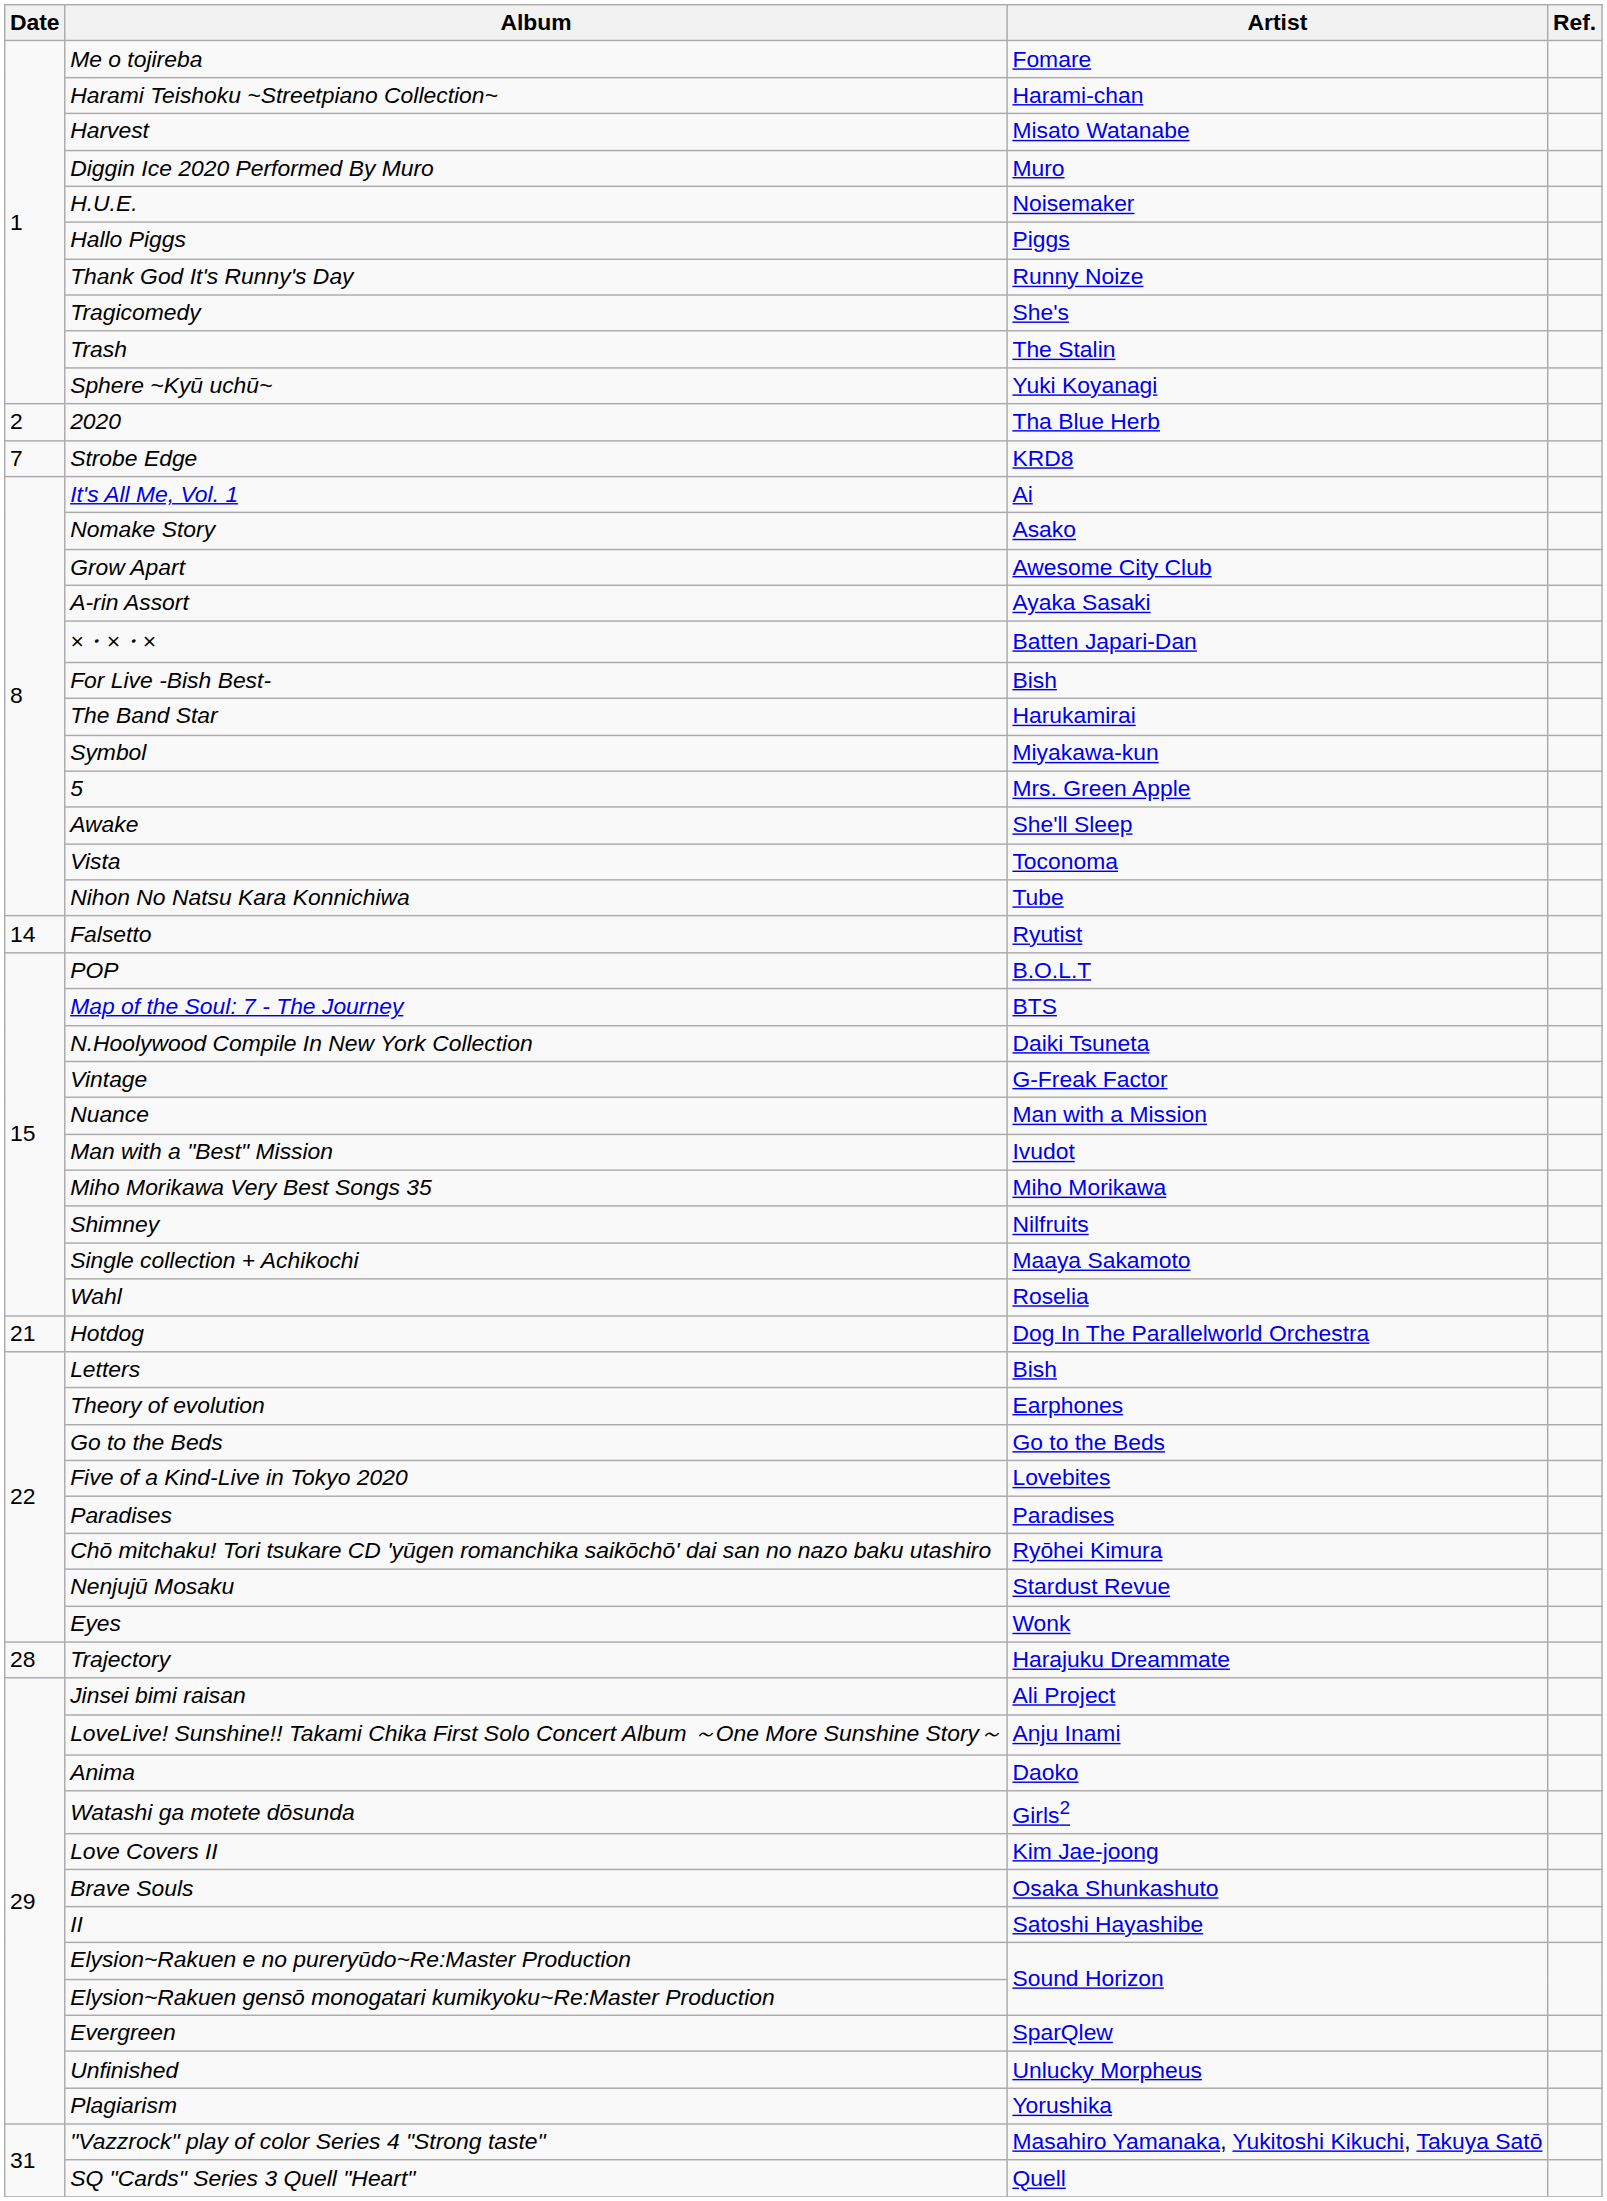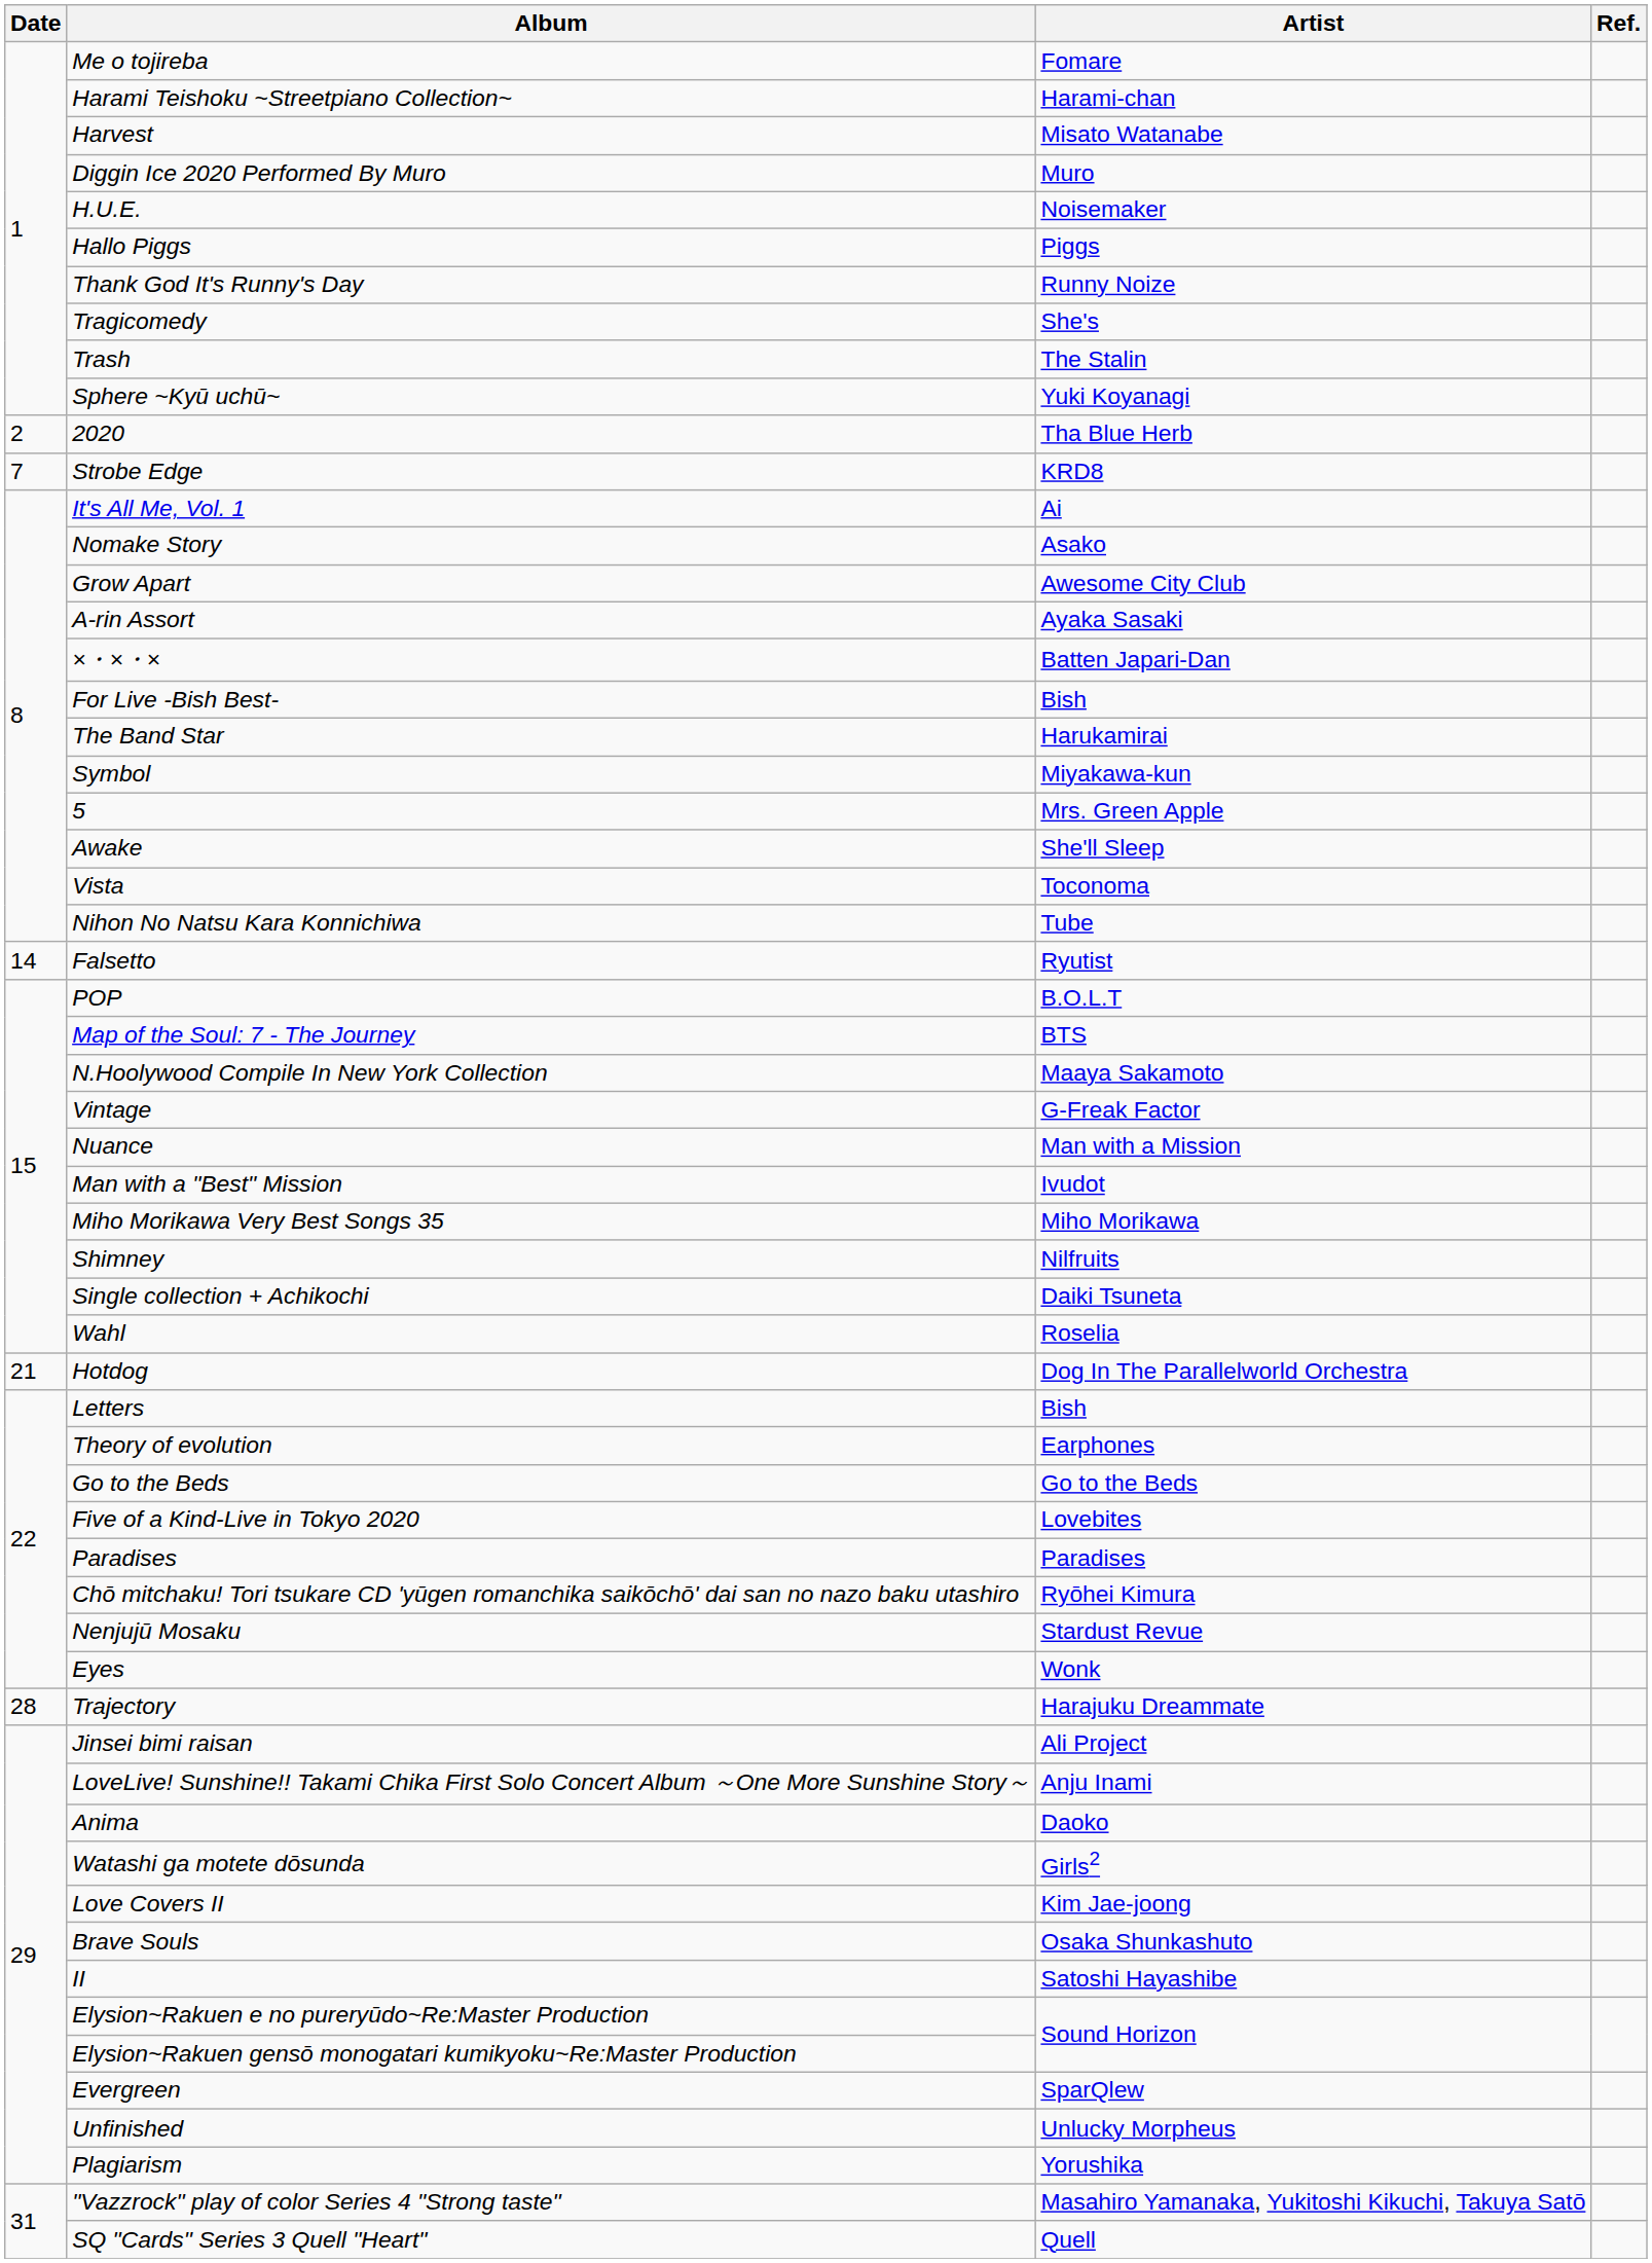 <table class="wikitable">
 <tr>
 <th>Date</th>
 <th>Album</th>
 <th>Artist</th>
 <th>Ref.</th>
 </tr>
 <tr>
 <td rowspan="10">1</td>
 <td><em>Me o tojireba</em></td>
 <td><a href='#'>Fomare</a></td>
 <td></td>
 </tr>
 <tr>
 <td><em>Harami Teishoku ~Streetpiano Collection~</em></td>
 <td><a href='#'>Harami-chan</a></td>
 <td></td>
 </tr>
 <tr>
 <td><em>Harvest</em></td>
 <td><a href='#'>Misato Watanabe</a></td>
 <td></td>
 </tr>
 <tr>
 <td><em>Diggin Ice 2020 Performed By Muro</em></td>
 <td><a href='#'>Muro</a></td>
 <td></td>
 </tr>
 <tr>
 <td><em>H.U.E.</em></td>
 <td><a href='#'>Noisemaker</a></td>
 <td></td>
 </tr>
 <tr>
 <td><em>Hallo Piggs</em></td>
 <td><a href='#'>Piggs</a></td>
 <td></td>
 </tr>
 <tr>
 <td><em>Thank God It's Runny's Day</em></td>
 <td><a href='#'>Runny Noize</a></td>
 <td></td>
 </tr>
 <tr>
 <td><em>Tragicomedy</em></td>
 <td><a href='#'>She's</a></td>
 <td></td>
 </tr>
 <tr>
 <td><em>Trash</em></td>
 <td><a href='#'>The Stalin</a></td>
 <td></td>
 </tr>
 <tr>
 <td><em>Sphere ~Kyū uchū~</em></td>
 <td><a href='#'>Yuki Koyanagi</a></td>
 <td></td>
 </tr>
 <tr>
 <td>2</td>
 <td><em>2020</em></td>
 <td><a href='#'>Tha Blue Herb</a></td>
 <td></td>
 </tr>
 <tr>
 <td>7</td>
 <td><em>Strobe Edge</em></td>
 <td><a href='#'>KRD8</a></td>
 <td></td>
 </tr>
 <tr>
 <td rowspan="12">8</td>
 <td><em><a href='#'>It's All Me, Vol. 1</a></em></td>
 <td><a href='#'>Ai</a></td>
 <td></td>
 </tr>
 <tr>
 <td><em>Nomake Story</em></td>
 <td><a href='#'>Asako</a></td>
 <td></td>
 </tr>
 <tr>
 <td><em>Grow Apart</em></td>
 <td><a href='#'>Awesome City Club</a></td>
 <td></td>
 </tr>
 <tr>
 <td><em>A-rin Assort</em></td>
 <td><a href='#'>Ayaka Sasaki</a></td>
 <td></td>
 </tr>
 <tr>
 <td><em>×・×・×</em></td>
 <td><a href='#'>Batten Japari-Dan</a></td>
 <td></td>
 </tr>
 <tr>
 <td><em>For Live -Bish Best-</em></td>
 <td><a href='#'>Bish</a></td>
 <td></td>
 </tr>
 <tr>
 <td><em>The Band Star</em></td>
 <td><a href='#'>Harukamirai</a></td>
 <td></td>
 </tr>
 <tr>
 <td><em>Symbol</em></td>
 <td><a href='#'>Miyakawa-kun</a></td>
 <td></td>
 </tr>
 <tr>
 <td><em>5</em></td>
 <td><a href='#'>Mrs. Green Apple</a></td>
 <td></td>
 </tr>
 <tr>
 <td><em>Awake</em></td>
 <td><a href='#'>She'll Sleep</a></td>
 <td></td>
 </tr>
 <tr>
 <td><em>Vista</em></td>
 <td><a href='#'>Toconoma</a></td>
 <td></td>
 </tr>
 <tr>
 <td><em>Nihon No Natsu Kara Konnichiwa</em></td>
 <td><a href='#'>Tube</a></td>
 <td></td>
 </tr>
 <tr>
 <td>14</td>
 <td><em>Falsetto</em></td>
 <td><a href='#'>Ryutist</a></td>
 <td></td>
 </tr>
 <tr>
 <td rowspan="10">15</td>
 <td><em>POP</em></td>
 <td><a href='#'>B.O.L.T</a></td>
 <td></td>
 </tr>
 <tr>
 <td><em><a href='#'>Map of the Soul: 7 - The Journey</a></em></td>
 <td><a href='#'>BTS</a></td>
 <td></td>
 </tr>
 <tr>
 <td><em>N.Hoolywood Compile In New York Collection</em></td>
-<td><a href='#'>Daiki Tsuneta</a></td>
+<td><a href='#'>Maaya Sakamoto</a></td>
 <td></td>
 </tr>
 <tr>
 <td><em>Vintage</em></td>
 <td><a href='#'>G-Freak Factor</a></td>
 <td></td>
 </tr>
 <tr>
 <td><em>Nuance</em></td>
 <td><a href='#'>Man with a Mission</a></td>
 <td></td>
 </tr>
 <tr>
 <td><em>Man with a "Best" Mission</em></td>
 <td><a href='#'>Ivudot</a></td>
 <td></td>
 </tr>
 <tr>
 <td><em>Miho Morikawa Very Best Songs 35</em></td>
 <td><a href='#'>Miho Morikawa</a></td>
 <td></td>
 </tr>
 <tr>
 <td><em>Shimney</em></td>
 <td><a href='#'>Nilfruits</a></td>
 <td></td>
 </tr>
 <tr>
 <td><em>Single collection + Achikochi</em></td>
-<td><a href='#'>Maaya Sakamoto</a></td>
+<td><a href='#'>Daiki Tsuneta</a></td>
 <td></td>
 </tr>
 <tr>
 <td><em>Wahl</em></td>
 <td><a href='#'>Roselia</a></td>
 <td></td>
 </tr>
 <tr>
 <td>21</td>
 <td><em>Hotdog</em></td>
 <td><a href='#'>Dog In The Parallelworld Orchestra</a></td>
 <td></td>
 </tr>
 <tr>
 <td rowspan="8">22</td>
 <td><em>Letters</em></td>
 <td><a href='#'>Bish</a></td>
 <td></td>
 </tr>
 <tr>
 <td><em>Theory of evolution</em></td>
 <td><a href='#'>Earphones</a></td>
 <td></td>
 </tr>
 <tr>
 <td><em>Go to the Beds</em></td>
 <td><a href='#'>Go to the Beds</a></td>
 <td></td>
 </tr>
 <tr>
 <td><em>Five of a Kind-Live in Tokyo 2020</em></td>
 <td><a href='#'>Lovebites</a></td>
 <td></td>
 </tr>
 <tr>
 <td><em>Paradises</em></td>
 <td><a href='#'>Paradises</a></td>
 <td></td>
 </tr>
 <tr>
 <td><em>Chō mitchaku! Tori tsukare CD 'yūgen romanchika saikōchō' dai san no nazo baku utashiro</em></td>
 <td><a href='#'>Ryōhei Kimura</a></td>
 <td></td>
 </tr>
 <tr>
 <td><em>Nenjujū Mosaku</em></td>
 <td><a href='#'>Stardust Revue</a></td>
 <td></td>
 </tr>
 <tr>
 <td><em>Eyes</em></td>
 <td><a href='#'>Wonk</a></td>
 <td></td>
 </tr>
 <tr>
 <td>28</td>
 <td><em>Trajectory</em></td>
 <td><a href='#'>Harajuku Dreammate</a></td>
 <td></td>
 </tr>
 <tr>
 <td rowspan="12">29</td>
 <td><em>Jinsei bimi raisan</em></td>
 <td><a href='#'>Ali Project</a></td>
 <td></td>
 </tr>
 <tr>
 <td><em>LoveLive! Sunshine!! Takami Chika First Solo Concert Album ～One More Sunshine Story～</em></td>
 <td><a href='#'>Anju Inami</a></td>
 <td></td>
 </tr>
 <tr>
 <td><em>Anima</em></td>
 <td><a href='#'>Daoko</a></td>
 <td></td>
 </tr>
 <tr>
 <td><em>Watashi ga motete dōsunda</em></td>
 <td><a href='#'>Girls<sup>2</sup></a></td>
 <td></td>
 </tr>
 <tr>
 <td><em>Love Covers II</em></td>
 <td><a href='#'>Kim Jae-joong</a></td>
 <td></td>
 </tr>
 <tr>
 <td><em>Brave Souls</em></td>
 <td><a href='#'>Osaka Shunkashuto</a></td>
 <td></td>
 </tr>
 <tr>
 <td><em>II</em></td>
 <td><a href='#'>Satoshi Hayashibe</a></td>
 <td></td>
 </tr>
 <tr>
 <td><em>Elysion~Rakuen e no pureryūdo~Re:Master Production</em></td>
 <td rowspan="2"><a href='#'>Sound Horizon</a></td>
 <td rowspan="2"></td>
 </tr>
 <tr>
 <td><em>Elysion~Rakuen gensō monogatari kumikyoku~Re:Master Production</em></td>
 </tr>
 <tr>
 <td><em>Evergreen</em></td>
 <td><a href='#'>SparQlew</a></td>
 <td></td>
 </tr>
 <tr>
 <td><em>Unfinished</em></td>
 <td><a href='#'>Unlucky Morpheus</a></td>
 <td></td>
 </tr>
 <tr>
 <td><em>Plagiarism</em></td>
 <td><a href='#'>Yorushika</a></td>
 <td></td>
 </tr>
 <tr>
 <td rowspan="2">31</td>
 <td><em>"Vazzrock" play of color Series 4 "Strong taste"</em></td>
 <td><a href='#'>Masahiro Yamanaka</a>, <a href='#'>Yukitoshi Kikuchi</a>, <a href='#'>Takuya Satō</a></td>
 <td></td>
 </tr>
 <tr>
 <td><em>SQ "Cards" Series 3 Quell "Heart"</em></td>
 <td><a href='#'>Quell</a></td>
 <td></td>
 </tr>
 </table>
